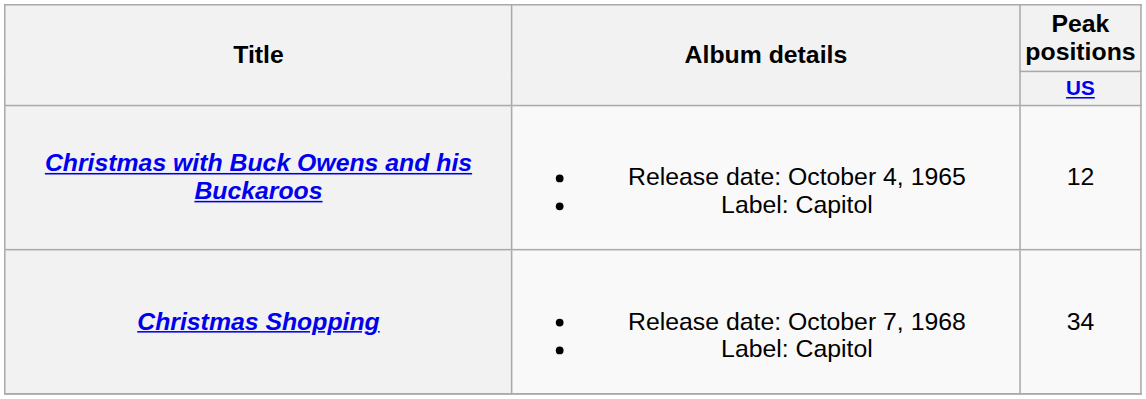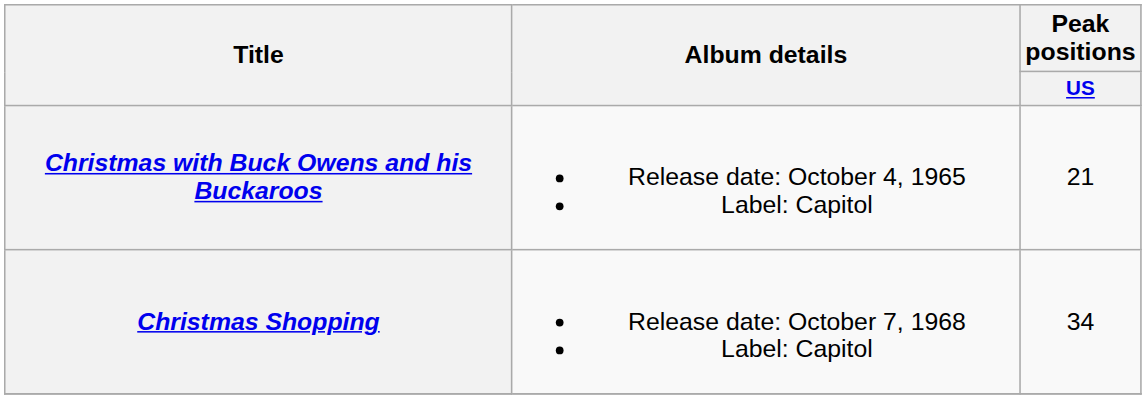 <table class="wikitable plainrowheaders" style="text-align:center;">
 <tr>
 <th rowspan="2" style="width:20em;">Title</th>
 <th rowspan="2" style="width:20em;">Album details</th>
 <th colspan="1">Peak positions</th>
 </tr>
 <tr style="font-size:smaller;">
 <th width="65"><a href='#'>US</a><br></th>
 </tr>
 <tr>
 <th scope="row"><em><a href='#'>Christmas with Buck Owens and his Buckaroos</a></em></th>
 <td><br><ul><li>Release date: October 4, 1965</li><li>Label: Capitol</li></ul></td>
-<td>12</td>
+<td>21</td>
 </tr>
 <tr>
 <th scope="row"><em><a href='#'>Christmas Shopping</a></em></th>
 <td><br><ul><li>Release date: October 7, 1968</li><li>Label: Capitol</li></ul></td>
 <td>34</td>
 </tr>
 <tr>
 </tr>
 </table>
